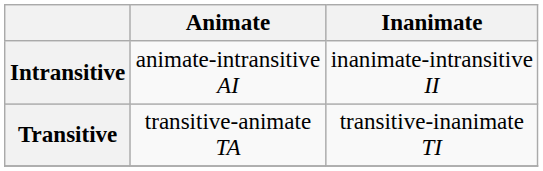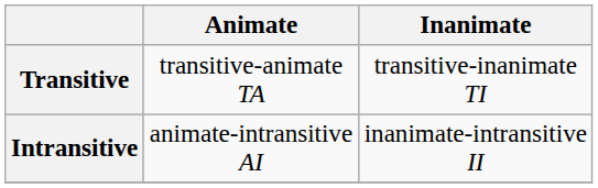 <table class="wikitable" style="text-align:center">
 <tr>
 <th></th>
 <th>Animate</th>
 <th>Inanimate</th>
 </tr>
 <tr>
+<th>Transitive</th>
+<td>transitive-animate <br> <em>TA</em> <br></td>
+<td>transitive-inanimate <br> <em>TI</em> <br></td>
+</tr>
+<tr>
 <th>Intransitive</th>
 <td>animate-intransitive <br> <em>AI</em> <br></td>
 <td>inanimate-intransitive <br> <em>II</em> <br></td>
 </tr>
 <tr>
-<th>Transitive</th>
-<td>transitive-animate <br> <em>TA</em> <br></td>
-<td>transitive-inanimate <br> <em>TI</em> <br></td>
-</tr>
-<tr>
 </tr>
 </table>
